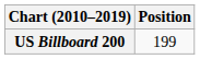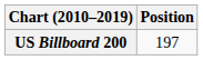 <table class="wikitable plainrowheaders" style="text-align:center">
 <tr>
 <th scope="col">Chart (2010–2019)</th>
 <th scope="col">Position</th>
 </tr>
 <tr>
 <th scope="row">US <em>Billboard</em> 200</th>
-<td>199</td>
+<td>197</td>
 </tr>
 </table>
